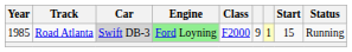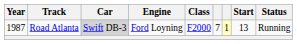 <table class="wikitable" style="text-align:center; font-size:90%">
 <tr>
 <th>Year</th>
 <th>Track</th>
 <th>Car</th>
 <th>Engine</th>
 <th>Class</th>
 <th></th>
 <th></th>
 <th>Start</th>
 <th>Status</th>
 </tr>
 <tr>
-<td>1985</td>
+<td>1987</td>
 <td><a href='#'>Road Atlanta</a></td>
 <td style="background: lightgrey;"><a href='#'>Swift</a> DB-3</td>
-<td style="background: lightgreen;"><a href='#'>Ford</a> Loyning</td>
+<td><a href='#'>Ford</a> Loyning</td>
 <td><a href='#'>F2000</a></td>
-<td>9</td>
+<td>7</td>
 <td style="background:#FFFFBF;">1</td>
-<td>15</td>
+<td>13</td>
 <td>Running</td>
 </tr>
 <tr>
 <th colspan="17"></th>
 </tr>
 </table>
